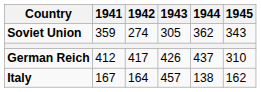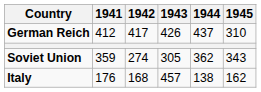 <table class="wikitable sortable">
 <tr>
 <th>Country</th>
 <th>1941</th>
 <th>1942</th>
 <th>1943</th>
 <th>1944</th>
 <th>1945</th>
 </tr>
 <tr>
+<td><strong>German Reich</strong></td>
+<td>412</td>
+<td>417</td>
+<td>426</td>
+<td>437</td>
+<td>310</td>
+</tr>
+<tr>
+<th colspan="6"></th>
+</tr>
+<tr>
 <td><strong>Soviet Union</strong></td>
 <td>359</td>
 <td>274</td>
 <td>305</td>
 <td>362</td>
 <td>343</td>
 </tr>
 <tr>
-<th colspan="6"></th>
-</tr>
-<tr>
-<td><strong>German Reich</strong></td>
-<td>412</td>
-<td>417</td>
-<td>426</td>
-<td>437</td>
-<td>310</td>
-</tr>
-<tr>
 <td><strong>Italy</strong></td>
-<td>167</td>
-<td>164</td>
+<td>176</td>
+<td>168</td>
 <td>457</td>
 <td>138</td>
 <td>162</td>
 </tr>
 </table>
